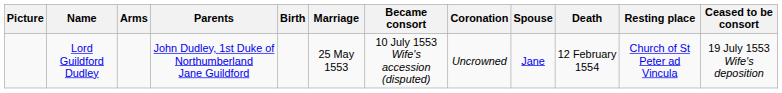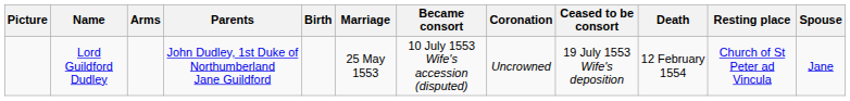 <table width=90% class="wikitable" style="text-align:center;">
 <tr>
 <th>Picture</th>
 <th>Name</th>
 <th>Arms</th>
 <th>Parents</th>
 <th>Birth</th>
 <th>Marriage</th>
 <th>Became consort</th>
 <th>Coronation</th>
-<th>Spouse</th>
+<th>Ceased to be consort</th>
 <th>Death</th>
 <th>Resting place</th>
-<th>Ceased to be consort</th>
+<th>Spouse</th>
 </tr>
 <tr>
 <td></td>
 <td><a href='#'>Lord Guildford Dudley</a></td>
 <td></td>
 <td><a href='#'>John Dudley, 1st Duke of Northumberland</a> <br> <a href='#'>Jane Guildford</a></td>
 <td></td>
 <td>25 May 1553</td>
 <td>10 July 1553<br><em>Wife's accession (disputed)</em></td>
 <td><em>Uncrowned</em></td>
-<td><a href='#'>Jane</a></td>
+<td>19 July 1553<br><em>Wife's deposition</em></td>
 <td>12 February 1554</td>
 <td><a href='#'>Church of St Peter ad Vincula</a></td>
-<td>19 July 1553<br><em>Wife's deposition</em></td>
+<td><a href='#'>Jane</a></td>
 </tr>
 </table>
